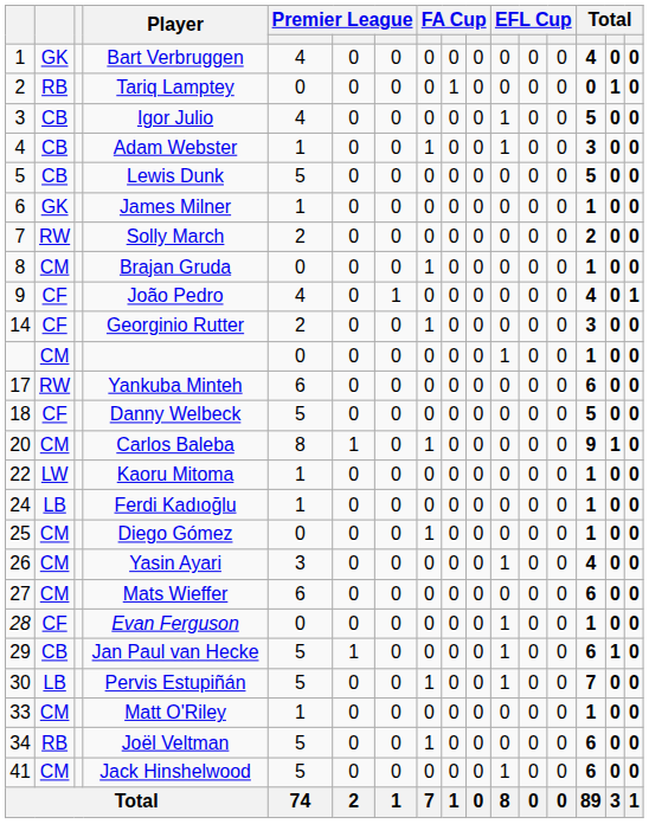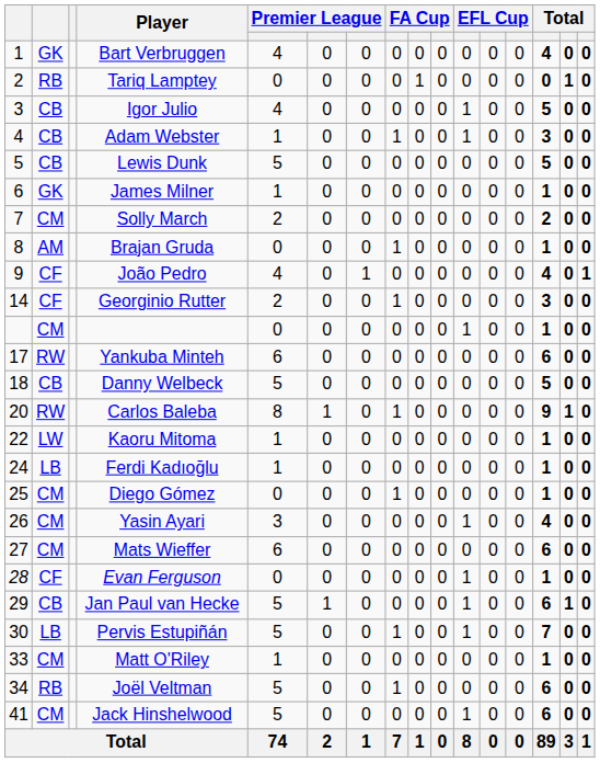 <table class="wikitable sortable" style="text-align:center">
 <tr>
 <th rowspan=2></th>
 <th rowspan=2></th>
 <th rowspan=2></th>
 <th rowspan=2 width=150>Player</th>
 <th colspan=3><a href='#'>Premier League</a></th>
 <th colspan=3><a href='#'>FA Cup</a></th>
 <th colspan=3><a href='#'>EFL Cup</a></th>
 <th colspan=3>Total</th>
 </tr>
 <tr>
 <th></th>
 <th></th>
 <th></th>
 <th></th>
 <th></th>
 <th></th>
 <th></th>
 <th></th>
 <th></th>
 <th></th>
 <th></th>
 <th></th>
 </tr>
 <tr>
 <td>1</td>
 <td><a href='#'>GK</a></td>
 <td></td>
 <td><a href='#'>Bart Verbruggen</a></td>
 <td>4</td>
 <td>0</td>
 <td>0</td>
 <td>0</td>
 <td>0</td>
 <td>0</td>
 <td>0</td>
 <td>0</td>
 <td>0</td>
 <td><strong>4</strong></td>
 <td><strong>0</strong></td>
 <td><strong>0</strong></td>
 </tr>
 <tr>
 <td>2</td>
 <td><a href='#'>RB</a></td>
 <td></td>
 <td><a href='#'>Tariq Lamptey</a></td>
 <td>0</td>
 <td>0</td>
 <td>0</td>
 <td>0</td>
 <td>1</td>
 <td>0</td>
 <td>0</td>
 <td>0</td>
 <td>0</td>
 <td><strong>0</strong></td>
 <td><strong>1</strong></td>
 <td><strong>0</strong></td>
 </tr>
 <tr>
 <td>3</td>
 <td><a href='#'>CB</a></td>
 <td></td>
 <td><a href='#'>Igor Julio</a></td>
 <td>4</td>
 <td>0</td>
 <td>0</td>
 <td>0</td>
 <td>0</td>
 <td>0</td>
 <td>1</td>
 <td>0</td>
 <td>0</td>
 <td><strong>5</strong></td>
 <td><strong>0</strong></td>
 <td><strong>0</strong></td>
 </tr>
 <tr>
 <td>4</td>
 <td><a href='#'>CB</a></td>
 <td></td>
 <td><a href='#'>Adam Webster</a></td>
 <td>1</td>
 <td>0</td>
 <td>0</td>
 <td>1</td>
 <td>0</td>
 <td>0</td>
 <td>1</td>
 <td>0</td>
 <td>0</td>
 <td><strong>3</strong></td>
 <td><strong>0</strong></td>
 <td><strong>0</strong></td>
 </tr>
 <tr>
 <td>5</td>
 <td><a href='#'>CB</a></td>
 <td></td>
 <td><a href='#'>Lewis Dunk</a></td>
 <td>5</td>
 <td>0</td>
 <td>0</td>
 <td>0</td>
 <td>0</td>
 <td>0</td>
 <td>0</td>
 <td>0</td>
 <td>0</td>
 <td><strong>5</strong></td>
 <td><strong>0</strong></td>
 <td><strong>0</strong></td>
 </tr>
 <tr>
 <td>6</td>
 <td><a href='#'>GK</a></td>
 <td></td>
 <td><a href='#'>James Milner</a></td>
 <td>1</td>
 <td>0</td>
 <td>0</td>
 <td>0</td>
 <td>0</td>
 <td>0</td>
 <td>0</td>
 <td>0</td>
 <td>0</td>
 <td><strong>1</strong></td>
 <td><strong>0</strong></td>
 <td><strong>0</strong></td>
 </tr>
 <tr>
 <td>7</td>
-<td><a href='#'>RW</a></td>
+<td><a href='#'>CM</a></td>
 <td></td>
 <td><a href='#'>Solly March</a></td>
 <td>2</td>
 <td>0</td>
 <td>0</td>
 <td>0</td>
 <td>0</td>
 <td>0</td>
 <td>0</td>
 <td>0</td>
 <td>0</td>
 <td><strong>2</strong></td>
 <td><strong>0</strong></td>
 <td><strong>0</strong></td>
 </tr>
 <tr>
 <td>8</td>
-<td><a href='#'>CM</a></td>
+<td><a href='#'>AM</a></td>
 <td></td>
 <td><a href='#'>Brajan Gruda</a></td>
 <td>0</td>
 <td>0</td>
 <td>0</td>
 <td>1</td>
 <td>0</td>
 <td>0</td>
 <td>0</td>
 <td>0</td>
 <td>0</td>
 <td><strong>1</strong></td>
 <td><strong>0</strong></td>
 <td><strong>0</strong></td>
 </tr>
 <tr>
 <td>9</td>
 <td><a href='#'>CF</a></td>
 <td></td>
 <td><a href='#'>João Pedro</a></td>
 <td>4</td>
 <td>0</td>
 <td>1</td>
 <td>0</td>
 <td>0</td>
 <td>0</td>
 <td>0</td>
 <td>0</td>
 <td>0</td>
 <td><strong>4</strong></td>
 <td><strong>0</strong></td>
 <td><strong>1</strong></td>
 </tr>
 <tr>
 <td>14</td>
 <td><a href='#'>CF</a></td>
 <td></td>
 <td><a href='#'>Georginio Rutter</a></td>
 <td>2</td>
 <td>0</td>
 <td>0</td>
 <td>1</td>
 <td>0</td>
 <td>0</td>
 <td>0</td>
 <td>0</td>
 <td>0</td>
 <td><strong>3</strong></td>
 <td><strong>0</strong></td>
 <td><strong>0</strong></td>
 </tr>
 <tr>
 <td></td>
 <td><a href='#'>CM</a></td>
 <td></td>
 <td></td>
 <td>0</td>
 <td>0</td>
 <td>0</td>
 <td>0</td>
 <td>0</td>
 <td>0</td>
 <td>1</td>
 <td>0</td>
 <td>0</td>
 <td><strong>1</strong></td>
 <td><strong>0</strong></td>
 <td><strong>0</strong></td>
 </tr>
 <tr>
 <td>17</td>
 <td><a href='#'>RW</a></td>
 <td></td>
 <td><a href='#'>Yankuba Minteh</a></td>
 <td>6</td>
 <td>0</td>
 <td>0</td>
 <td>0</td>
 <td>0</td>
 <td>0</td>
 <td>0</td>
 <td>0</td>
 <td>0</td>
 <td><strong>6</strong></td>
 <td><strong>0</strong></td>
 <td><strong>0</strong></td>
 </tr>
 <tr>
 <td>18</td>
-<td><a href='#'>CF</a></td>
+<td><a href='#'>CB</a></td>
 <td></td>
 <td><a href='#'>Danny Welbeck</a></td>
 <td>5</td>
 <td>0</td>
 <td>0</td>
 <td>0</td>
 <td>0</td>
 <td>0</td>
 <td>0</td>
 <td>0</td>
 <td>0</td>
 <td><strong>5</strong></td>
 <td><strong>0</strong></td>
 <td><strong>0</strong></td>
 </tr>
 <tr>
 <td>20</td>
-<td><a href='#'>CM</a></td>
+<td><a href='#'>RW</a></td>
 <td></td>
 <td><a href='#'>Carlos Baleba</a></td>
 <td>8</td>
 <td>1</td>
 <td>0</td>
 <td>1</td>
 <td>0</td>
 <td>0</td>
 <td>0</td>
 <td>0</td>
 <td>0</td>
 <td><strong>9</strong></td>
 <td><strong>1</strong></td>
 <td><strong>0</strong></td>
 </tr>
 <tr>
 <td>22</td>
 <td><a href='#'>LW</a></td>
 <td></td>
 <td><a href='#'>Kaoru Mitoma</a></td>
 <td>1</td>
 <td>0</td>
 <td>0</td>
 <td>0</td>
 <td>0</td>
 <td>0</td>
 <td>0</td>
 <td>0</td>
 <td>0</td>
 <td><strong>1</strong></td>
 <td><strong>0</strong></td>
 <td><strong>0</strong></td>
 </tr>
 <tr>
 <td>24</td>
 <td><a href='#'>LB</a></td>
 <td></td>
 <td><a href='#'>Ferdi Kadıoğlu</a></td>
 <td>1</td>
 <td>0</td>
 <td>0</td>
 <td>0</td>
 <td>0</td>
 <td>0</td>
 <td>0</td>
 <td>0</td>
 <td>0</td>
 <td><strong>1</strong></td>
 <td><strong>0</strong></td>
 <td><strong>0</strong></td>
 </tr>
 <tr>
 <td>25</td>
 <td><a href='#'>CM</a></td>
 <td></td>
 <td><a href='#'>Diego Gómez</a></td>
 <td>0</td>
 <td>0</td>
 <td>0</td>
 <td>1</td>
 <td>0</td>
 <td>0</td>
 <td>0</td>
 <td>0</td>
 <td>0</td>
 <td><strong>1</strong></td>
 <td><strong>0</strong></td>
 <td><strong>0</strong></td>
 </tr>
 <tr>
 <td>26</td>
 <td><a href='#'>CM</a></td>
 <td></td>
 <td><a href='#'>Yasin Ayari</a></td>
 <td>3</td>
 <td>0</td>
 <td>0</td>
 <td>0</td>
 <td>0</td>
 <td>0</td>
 <td>1</td>
 <td>0</td>
 <td>0</td>
 <td><strong>4</strong></td>
 <td><strong>0</strong></td>
 <td><strong>0</strong></td>
 </tr>
 <tr>
 <td>27</td>
 <td><a href='#'>CM</a></td>
 <td></td>
 <td><a href='#'>Mats Wieffer</a></td>
 <td>6</td>
 <td>0</td>
 <td>0</td>
 <td>0</td>
 <td>0</td>
 <td>0</td>
 <td>0</td>
 <td>0</td>
 <td>0</td>
 <td><strong>6</strong></td>
 <td><strong>0</strong></td>
 <td><strong>0</strong></td>
 </tr>
 <tr>
 <td><em>28</em></td>
 <td><a href='#'>CF</a></td>
 <td></td>
 <td><em><a href='#'>Evan Ferguson</a></em></td>
 <td>0</td>
 <td>0</td>
 <td>0</td>
 <td>0</td>
 <td>0</td>
 <td>0</td>
 <td>1</td>
 <td>0</td>
 <td>0</td>
 <td><strong>1</strong></td>
 <td><strong>0</strong></td>
 <td><strong>0</strong></td>
 </tr>
 <tr>
 <td>29</td>
 <td><a href='#'>CB</a></td>
 <td></td>
 <td><a href='#'>Jan Paul van Hecke</a></td>
 <td>5</td>
 <td>1</td>
 <td>0</td>
 <td>0</td>
 <td>0</td>
 <td>0</td>
 <td>1</td>
 <td>0</td>
 <td>0</td>
 <td><strong>6</strong></td>
 <td><strong>1</strong></td>
 <td><strong>0</strong></td>
 </tr>
 <tr>
 <td>30</td>
 <td><a href='#'>LB</a></td>
 <td></td>
 <td><a href='#'>Pervis Estupiñán</a></td>
 <td>5</td>
 <td>0</td>
 <td>0</td>
 <td>1</td>
 <td>0</td>
 <td>0</td>
 <td>1</td>
 <td>0</td>
 <td>0</td>
 <td><strong>7</strong></td>
 <td><strong>0</strong></td>
 <td><strong>0</strong></td>
 </tr>
 <tr>
 <td>33</td>
 <td><a href='#'>CM</a></td>
 <td></td>
 <td><a href='#'>Matt O'Riley</a></td>
 <td>1</td>
 <td>0</td>
 <td>0</td>
 <td>0</td>
 <td>0</td>
 <td>0</td>
 <td>0</td>
 <td>0</td>
 <td>0</td>
 <td><strong>1</strong></td>
 <td><strong>0</strong></td>
 <td><strong>0</strong></td>
 </tr>
 <tr>
 <td>34</td>
 <td><a href='#'>RB</a></td>
 <td></td>
 <td><a href='#'>Joël Veltman</a></td>
 <td>5</td>
 <td>0</td>
 <td>0</td>
 <td>1</td>
 <td>0</td>
 <td>0</td>
 <td>0</td>
 <td>0</td>
 <td>0</td>
 <td><strong>6</strong></td>
 <td><strong>0</strong></td>
 <td><strong>0</strong></td>
 </tr>
 <tr>
 <td>41</td>
 <td><a href='#'>CM</a></td>
 <td></td>
 <td><a href='#'>Jack Hinshelwood</a></td>
 <td>5</td>
 <td>0</td>
 <td>0</td>
 <td>0</td>
 <td>0</td>
 <td>0</td>
 <td>1</td>
 <td>0</td>
 <td>0</td>
 <td><strong>6</strong></td>
 <td><strong>0</strong></td>
 <td><strong>0</strong></td>
 </tr>
 <tr>
 <th colspan=4>Total</th>
 <th>74</th>
 <th>2</th>
 <th>1</th>
 <th>7</th>
 <th>1</th>
 <th>0</th>
 <th>8</th>
 <th>0</th>
 <th>0</th>
 <th>89</th>
 <th>3</th>
 <th>1</th>
 </tr>
 </table>
